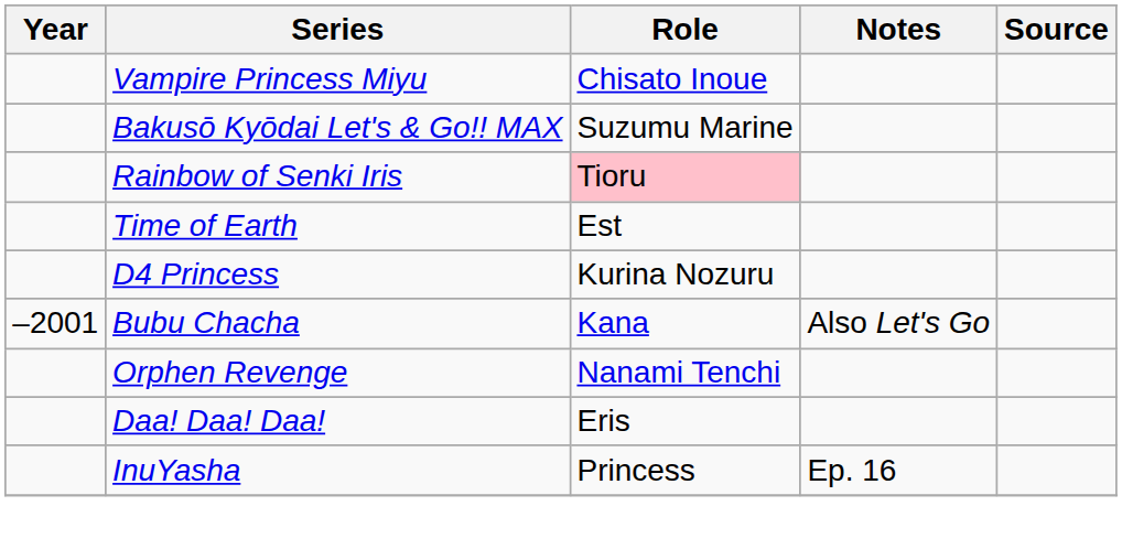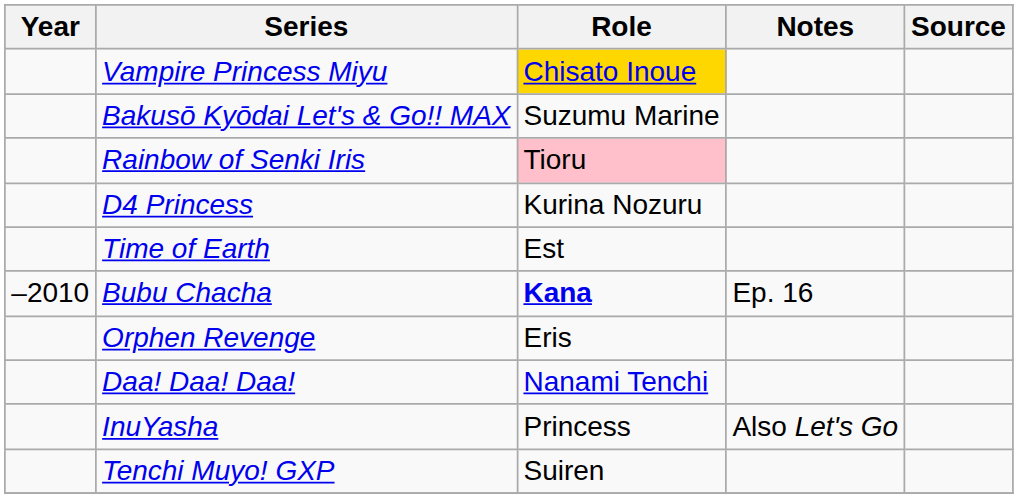 <table class="wikitable sortable plainrowheaders">
 <tr>
 <th>Year</th>
 <th>Series</th>
 <th>Role</th>
 <th class="unsortable">Notes</th>
 <th class="unsortable">Source</th>
 </tr>
 <tr>
 <td></td>
 <td><em><a href='#'>Vampire Princess Miyu</a></em></td>
-<td><a href='#'>Chisato Inoue</a></td>
+<td style="background: gold;"><a href='#'>Chisato Inoue</a></td>
 <td> </td>
 <td> </td>
 </tr>
 <tr>
 <td></td>
 <td><em> <a href='#'>Bakusō Kyōdai Let's & Go!! MAX</a></em></td>
 <td>Suzumu Marine  </td>
 <td> </td>
 <td> </td>
 </tr>
 <tr>
 <td></td>
 <td><em><a href='#'>Rainbow of Senki Iris</a></em> </td>
 <td style="background: pink;">Tioru </td>
 <td> </td>
 <td> </td>
 </tr>
 <tr>
 <td></td>
+<td><em><a href='#'>D4 Princess</a></em></td>
+<td>Kurina Nozuru </td>
+<td> </td>
+<td> </td>
+</tr>
+<tr>
+<td></td>
 <td><em><a href='#'>Time of Earth</a></em> </td>
 <td>Est </td>
 <td> </td>
 <td> </td>
 </tr>
 <tr>
-<td></td>
-<td><em><a href='#'>D4 Princess</a></em></td>
-<td>Kurina Nozuru </td>
-<td> </td>
-<td> </td>
-</tr>
-<tr>
-<td>–2001</td>
+<td>–2010</td>
 <td><em><a href='#'>Bubu Chacha</a></em></td>
-<td><a href='#'>Kana</a></td>
-<td>Also <em>Let's Go</em></td>
+<td><strong><a href='#'>Kana</a></strong></td>
+<td>Ep. 16</td>
 <td> </td>
 </tr>
 <tr>
 <td></td>
 <td><em><a href='#'>Orphen Revenge</a></em></td>
-<td><a href='#'>Nanami Tenchi</a></td>
+<td>Eris</td>
 <td> </td>
 <td> </td>
 </tr>
 <tr>
 <td></td>
 <td><em><a href='#'>Daa! Daa! Daa!</a></em></td>
-<td>Eris</td>
+<td><a href='#'>Nanami Tenchi</a></td>
 <td> </td>
 <td> </td>
 </tr>
 <tr>
 <td></td>
 <td><em><a href='#'>InuYasha</a></em></td>
 <td>Princess</td>
-<td>Ep. 16</td>
+<td>Also <em>Let's Go</em></td>
 <td></td>
+</tr>
+<tr>
+<td></td>
+<td><em><a href='#'>Tenchi Muyo! GXP</a></em></td>
+<td>Suiren</td>
+<td> </td>
+<td> </td>
 </tr>
 <tr>
 </tr>
 </table>
